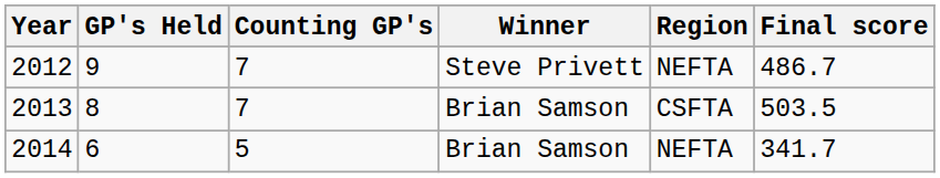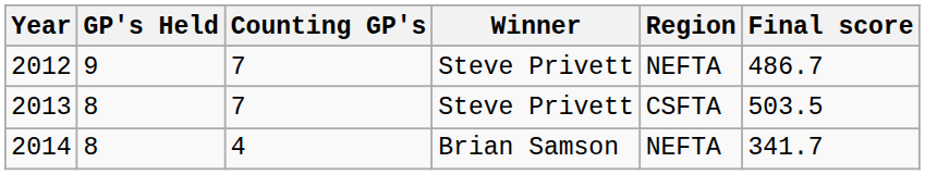 <table class="wikitable sortable">
 <tr>
 <th>Year</th>
 <th>GP's Held</th>
 <th>Counting GP's</th>
 <th>Winner</th>
 <th>Region</th>
 <th>Final score</th>
 </tr>
 <tr>
 <td>2012</td>
 <td>9</td>
 <td>7</td>
 <td>Steve Privett</td>
 <td>NEFTA</td>
 <td>486.7</td>
 </tr>
 <tr>
 <td>2013</td>
 <td>8</td>
 <td>7</td>
-<td>Brian Samson</td>
+<td>Steve Privett</td>
 <td>CSFTA</td>
 <td>503.5</td>
 </tr>
 <tr>
 <td>2014</td>
-<td>6</td>
-<td>5</td>
+<td>8</td>
+<td>4</td>
 <td>Brian Samson</td>
 <td>NEFTA</td>
 <td>341.7</td>
 </tr>
 </table>
